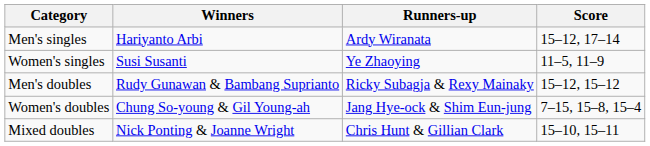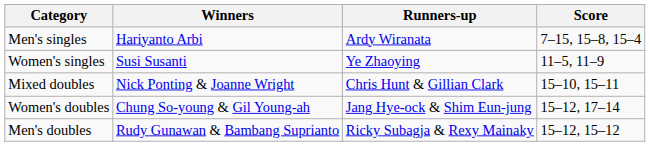 <table class=wikitable style="margin:auto;">
 <tr>
 <th>Category</th>
 <th>Winners</th>
 <th>Runners-up</th>
 <th>Score</th>
 </tr>
 <tr>
 <td>Men's singles</td>
 <td> <a href='#'>Hariyanto Arbi</a></td>
 <td> <a href='#'>Ardy Wiranata</a></td>
-<td>15–12, 17–14</td>
+<td>7–15, 15–8, 15–4</td>
 </tr>
 <tr>
 <td>Women's singles</td>
 <td> <a href='#'>Susi Susanti</a></td>
 <td> <a href='#'>Ye Zhaoying</a></td>
 <td>11–5, 11–9</td>
 </tr>
 <tr>
+<td>Mixed doubles</td>
+<td> <a href='#'>Nick Ponting</a> & <a href='#'>Joanne Wright</a></td>
+<td> <a href='#'>Chris Hunt</a> & <a href='#'>Gillian Clark</a></td>
+<td>15–10, 15–11</td>
+</tr>
+<tr>
+<td>Women's doubles</td>
+<td> <a href='#'>Chung So-young</a> & <a href='#'>Gil Young-ah</a></td>
+<td> <a href='#'>Jang Hye-ock</a> & <a href='#'>Shim Eun-jung</a></td>
+<td>15–12, 17–14</td>
+</tr>
+<tr>
 <td>Men's doubles</td>
 <td> <a href='#'>Rudy Gunawan</a> & <a href='#'>Bambang Suprianto</a></td>
 <td> <a href='#'>Ricky Subagja</a> & <a href='#'>Rexy Mainaky</a></td>
 <td>15–12, 15–12</td>
 </tr>
-<tr>
-<td>Women's doubles</td>
-<td> <a href='#'>Chung So-young</a> & <a href='#'>Gil Young-ah</a></td>
-<td> <a href='#'>Jang Hye-ock</a> & <a href='#'>Shim Eun-jung</a></td>
-<td>7–15, 15–8, 15–4</td>
-</tr>
-<tr>
-<td>Mixed doubles</td>
-<td> <a href='#'>Nick Ponting</a> & <a href='#'>Joanne Wright</a></td>
-<td> <a href='#'>Chris Hunt</a> & <a href='#'>Gillian Clark</a></td>
-<td>15–10, 15–11</td>
-</tr>
 </table>
